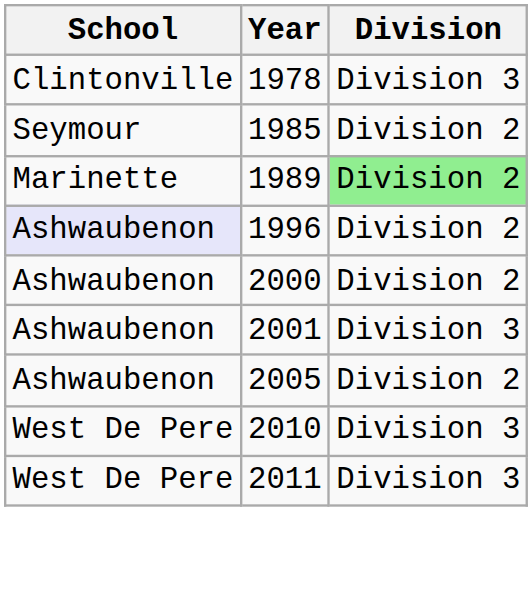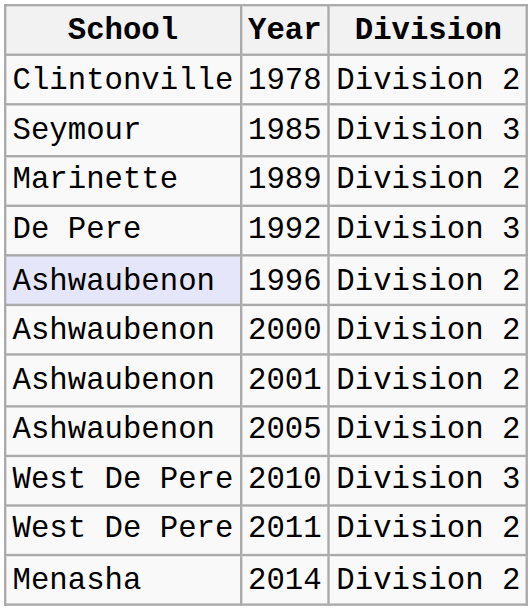 <table class="wikitable">
 <tr>
 <th>School</th>
 <th>Year</th>
 <th>Division</th>
 </tr>
 <tr>
 <td>Clintonville</td>
 <td>1978</td>
-<td>Division 3</td>
+<td>Division 2</td>
 </tr>
 <tr>
 <td>Seymour</td>
 <td>1985</td>
-<td>Division 2</td>
+<td>Division 3</td>
 </tr>
 <tr>
 <td>Marinette</td>
 <td>1989</td>
-<td style="background: lightgreen;">Division 2</td>
+<td>Division 2</td>
+</tr>
+<tr>
+<td>De Pere</td>
+<td>1992</td>
+<td>Division 3</td>
 </tr>
 <tr>
 <td style="background: lavender;">Ashwaubenon</td>
 <td>1996</td>
 <td>Division 2</td>
 </tr>
 <tr>
 <td>Ashwaubenon</td>
 <td>2000</td>
 <td>Division 2</td>
 </tr>
 <tr>
 <td>Ashwaubenon</td>
 <td>2001</td>
-<td>Division 3</td>
+<td>Division 2</td>
 </tr>
 <tr>
 <td>Ashwaubenon</td>
 <td>2005</td>
 <td>Division 2</td>
 </tr>
 <tr>
 <td>West De Pere</td>
 <td>2010</td>
 <td>Division 3</td>
 </tr>
 <tr>
 <td>West De Pere</td>
 <td>2011</td>
-<td>Division 3</td>
+<td>Division 2</td>
+</tr>
+<tr>
+<td>Menasha</td>
+<td>2014</td>
+<td>Division 2</td>
 </tr>
 </table>
